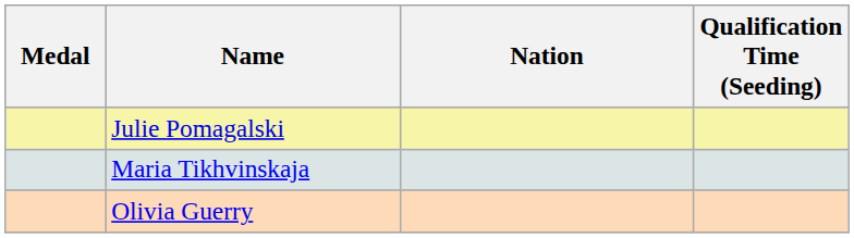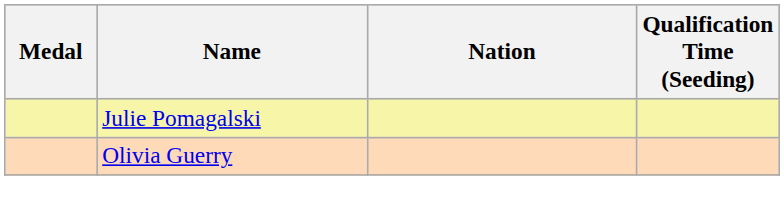 <table class=wikitable style="border:1px solid #AAAAAA;font-size:90%">
 <tr bgcolor="#E4E4E4">
 <th width=50>Medal</th>
 <th width=160>Name</th>
 <th width=160>Nation</th>
 <th width=80>Qualification Time (Seeding)</th>
 </tr>
 <tr bgcolor="#F7F6A8">
 <td align="center"></td>
 <td><a href='#'>Julie Pomagalski</a></td>
 <td></td>
 <td align="center"></td>
 </tr>
-<tr bgcolor="#DCE5E5">
-<td align="center"></td>
-<td><a href='#'>Maria Tikhvinskaja</a></td>
-<td></td>
-<td align="center"></td>
-</tr>
 <tr bgcolor="#FFDAB9">
 <td align="center"></td>
 <td><a href='#'>Olivia Guerry</a></td>
 <td></td>
 <td align="center"></td>
 </tr>
 </table>
